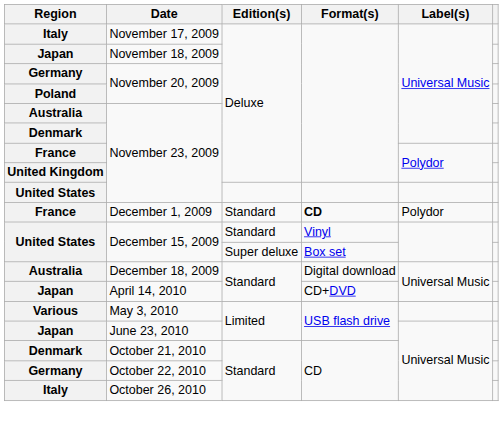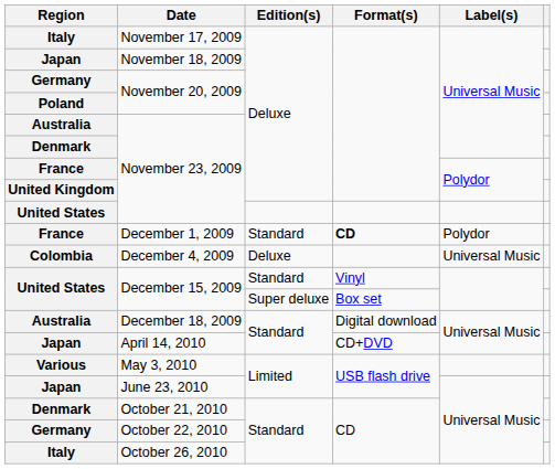 <table class="wikitable plainrowheaders">
 <tr>
 <th scope="col">Region</th>
 <th scope="col">Date</th>
 <th scope="col">Edition(s)</th>
 <th scope="col">Format(s)</th>
 <th scope="col">Label(s)</th>
 <th scope="col"></th>
 </tr>
 <tr>
 <th scope="row">Italy</th>
 <td>November 17, 2009</td>
 <td rowspan="8">Deluxe</td>
 <td rowspan="8"></td>
 <td rowspan="6"><a href='#'>Universal Music</a></td>
 <td></td>
 </tr>
 <tr>
 <th scope="row">Japan</th>
 <td>November 18, 2009</td>
 <td></td>
 </tr>
 <tr>
 <th scope="row">Germany</th>
 <td rowspan="2">November 20, 2009</td>
 <td></td>
 </tr>
 <tr>
 <th scope="row">Poland</th>
 <td></td>
 </tr>
 <tr>
 <th scope="row">Australia</th>
 <td rowspan="5">November 23, 2009</td>
 <td></td>
 </tr>
 <tr>
 <th scope="row">Denmark</th>
 <td></td>
 </tr>
 <tr>
 <th scope="row">France</th>
 <td rowspan="2"><a href='#'>Polydor</a></td>
 <td></td>
 </tr>
 <tr>
 <th scope="row">United Kingdom</th>
 <td></td>
 </tr>
 <tr>
 <th scope="row">United States</th>
 <td></td>
 <td></td>
 <td></td>
 <td></td>
 </tr>
 <tr>
 <th scope="row">France</th>
 <td>December 1, 2009</td>
 <td>Standard</td>
 <td><strong>CD</strong></td>
 <td>Polydor</td>
 <td></td>
 </tr>
 <tr>
+<th scope="row">Colombia</th>
+<td>December 4, 2009</td>
+<td>Deluxe</td>
+<td></td>
+<td>Universal Music</td>
+<td></td>
+</tr>
+<tr>
 <th scope="row" rowspan="2">United States</th>
 <td rowspan="2">December 15, 2009</td>
 <td>Standard</td>
 <td><a href='#'>Vinyl</a></td>
 <td rowspan="2"></td>
 <td></td>
 </tr>
 <tr>
 <td>Super deluxe</td>
 <td><a href='#'>Box set</a></td>
 <td></td>
 </tr>
 <tr>
 <th scope="row">Australia</th>
 <td>December 18, 2009</td>
 <td rowspan="2">Standard</td>
 <td>Digital download</td>
 <td rowspan="2">Universal Music</td>
 <td></td>
 </tr>
 <tr>
 <th scope="row">Japan</th>
 <td>April 14, 2010</td>
 <td>CD+<a href='#'>DVD</a></td>
 <td></td>
 </tr>
 <tr>
 <th scope="row">Various</th>
 <td>May 3, 2010</td>
 <td rowspan="2">Limited</td>
 <td rowspan="2"><a href='#'>USB flash drive</a></td>
 <td></td>
 <td></td>
 </tr>
 <tr>
 <th scope="row">Japan</th>
 <td>June 23, 2010</td>
 <td rowspan="4">Universal Music</td>
 <td></td>
 </tr>
 <tr>
 <th scope="row">Denmark</th>
 <td>October 21, 2010</td>
 <td rowspan="3">Standard</td>
 <td rowspan="3">CD</td>
 <td></td>
 </tr>
 <tr>
 <th scope="row">Germany</th>
 <td>October 22, 2010</td>
 <td></td>
 </tr>
 <tr>
 <th scope="row">Italy</th>
 <td>October 26, 2010</td>
 <td></td>
 </tr>
 </table>
